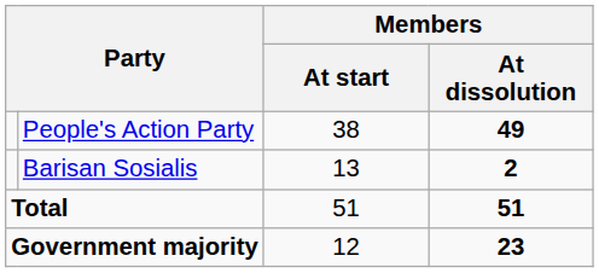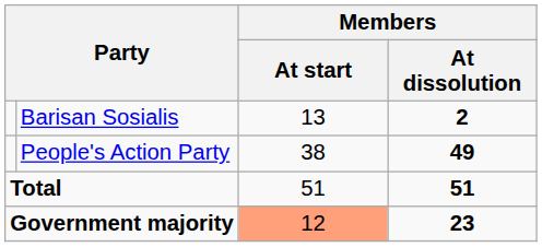 <table class="wikitable" border="1">
 <tr>
 <th colspan="2" rowspan="2">Party</th>
 <th colspan="2">Members</th>
 </tr>
 <tr>
 <th width="100px">At start</th>
 <th width="100px">At dissolution</th>
 </tr>
 <tr>
 <td></td>
+<td scope="row"><a href='#'>Barisan Sosialis</a></td>
+<td align="center">13</td>
+<td align="center"><strong>2</strong></td>
+</tr>
+<tr>
+<td></td>
 <td scope="row"><a href='#'>People's Action Party</a></td>
 <td align="center">38</td>
 <td align="center"><strong>49</strong></td>
-</tr>
-<tr>
-<td></td>
-<td scope="row"><a href='#'>Barisan Sosialis</a></td>
-<td align="center">13</td>
-<td align="center"><strong>2</strong></td>
 </tr>
 <tr>
 <td colspan="2"><strong>Total</strong></td>
 <td align="center">51</td>
 <td align="center"><strong>51</strong></td>
 </tr>
 <tr>
 <td colspan="2"><strong>Government majority</strong></td>
-<td align="center">12</td>
+<td align="center" style="background: lightsalmon;">12</td>
 <td align="center"><strong>23</strong></td>
 </tr>
 </table>
